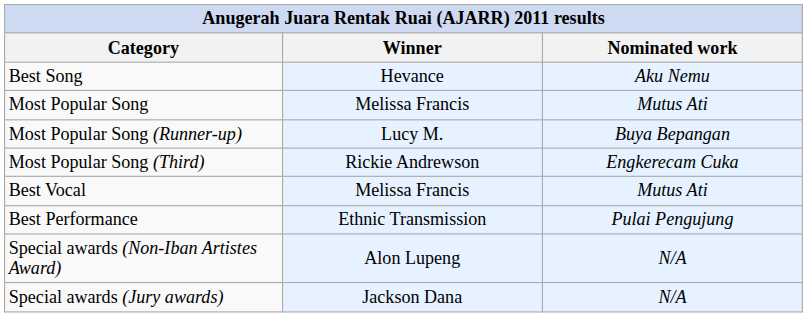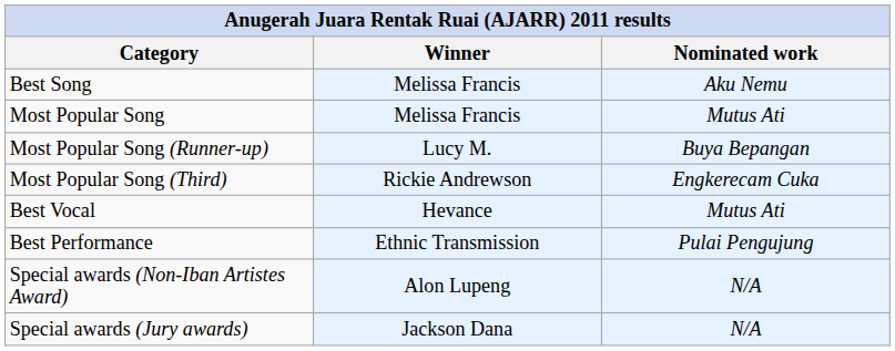 <table class="wikitable" style="width:80%; text-align:center;">
 <tr style="background:#cedaf2;">
 <td Colspan="5"><strong>Anugerah Juara Rentak Ruai (AJARR) 2011 results</strong></td>
 </tr>
 <tr>
 <th style="width:16%;">Category</th>
 <th style="width:15%;">Winner</th>
 <th style="width:15%;">Nominated work</th>
 </tr>
 <tr>
 <td style="text-align:left;">Best Song</td>
-<td Style="background:#E6F2FF;">Hevance</td>
+<td Style="background:#E6F2FF;">Melissa Francis</td>
 <td Style="background:#E6F2FF;"><em>Aku Nemu</em></td>
 </tr>
 <tr>
 <td style="text-align:left;">Most Popular Song</td>
 <td Style="background:#E6F2FF;">Melissa Francis</td>
 <td Style="background:#E6F2FF;"><em>Mutus Ati</em></td>
 </tr>
 <tr>
 <td style="text-align:left;">Most Popular Song <em>(Runner-up)</em></td>
 <td Style="background:#E6F2FF;">Lucy M.</td>
 <td Style="background:#E6F2FF;"><em>Buya Bepangan</em></td>
 </tr>
 <tr>
 <td style="text-align:left;">Most Popular Song <em>(Third)</em></td>
 <td Style="background:#E6F2FF;">Rickie Andrewson</td>
 <td Style="background:#E6F2FF;"><em>Engkerecam Cuka</em></td>
 </tr>
 <tr>
 <td style="text-align:left;">Best Vocal</td>
-<td Style="background:#E6F2FF;">Melissa Francis</td>
+<td Style="background:#E6F2FF;">Hevance</td>
 <td Style="background:#E6F2FF;"><em>Mutus Ati</em></td>
 </tr>
 <tr>
 <td style="text-align:left;">Best Performance</td>
 <td Style="background:#E6F2FF;">Ethnic Transmission</td>
 <td Style="background:#E6F2FF;"><em>Pulai Pengujung</em></td>
 </tr>
 <tr>
 <td style="text-align:left;">Special awards <em>(Non-Iban Artistes Award)</em></td>
 <td Style="background:#E6F2FF;">Alon Lupeng</td>
 <td Style="background:#E6F2FF;"><em>N/A</em></td>
 </tr>
 <tr>
 <td style="text-align:left;">Special awards <em>(Jury awards)</em></td>
 <td Style="background:#E6F2FF;">Jackson Dana</td>
 <td Style="background:#E6F2FF;"><em>N/A</em></td>
 </tr>
 </table>
